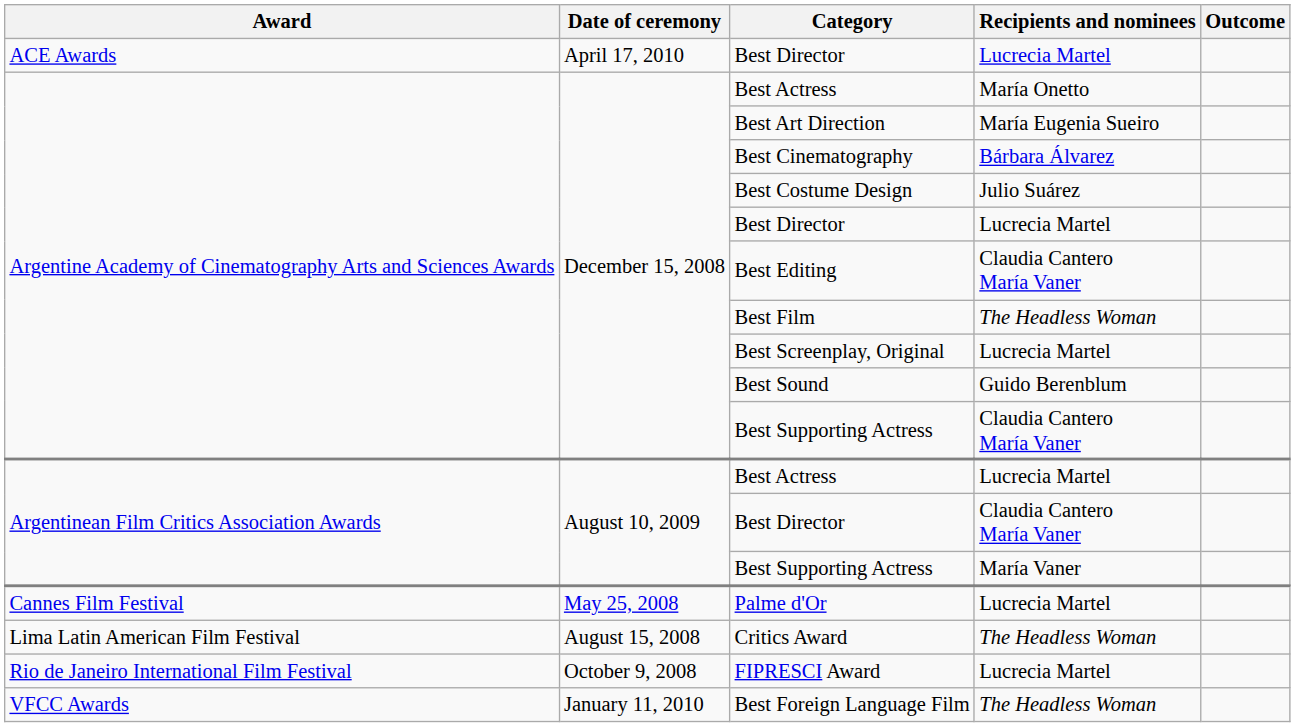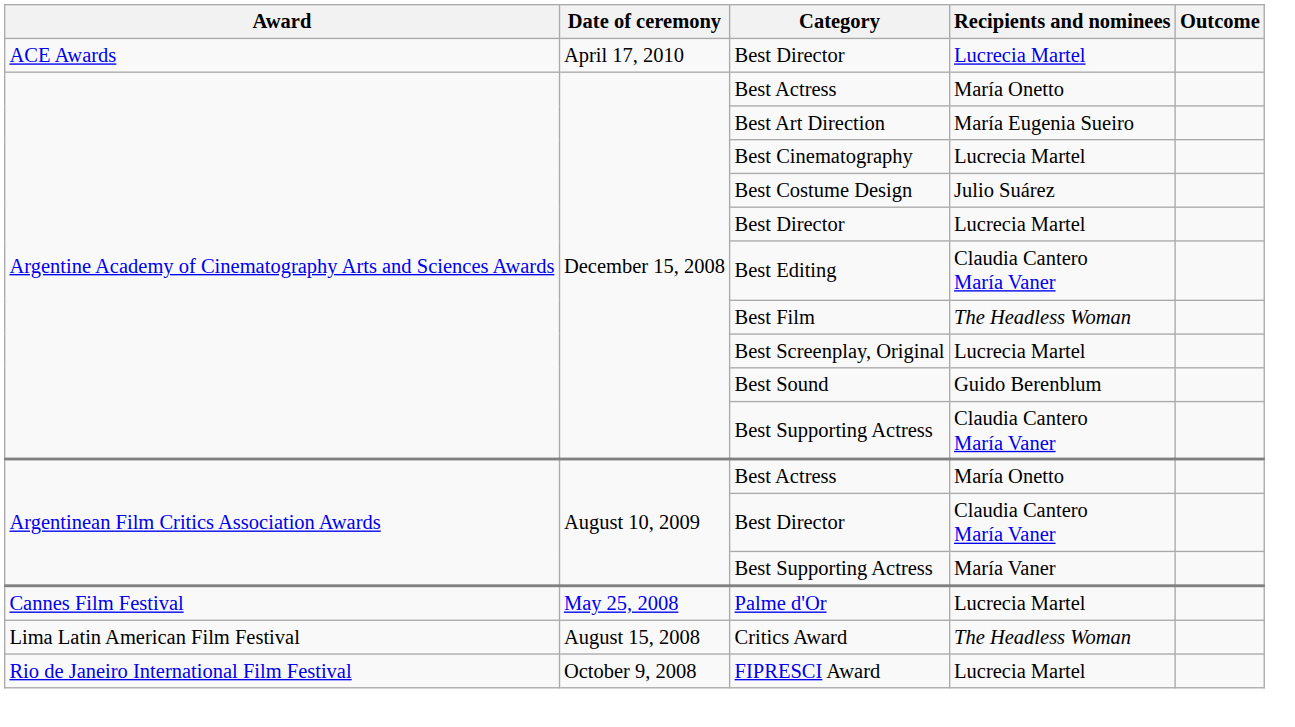 <table class="wikitable" style="font-size: 95%;">
 <tr>
 <th>Award</th>
 <th>Date of ceremony</th>
 <th>Category</th>
 <th>Recipients and nominees</th>
 <th>Outcome</th>
 </tr>
 <tr>
 <td><a href='#'>ACE Awards</a></td>
 <td>April 17, 2010</td>
 <td>Best Director</td>
 <td><a href='#'>Lucrecia Martel</a></td>
 <td></td>
 </tr>
 <tr>
 <td rowspan="10"><a href='#'>Argentine Academy of Cinematography Arts and Sciences Awards</a></td>
 <td rowspan="10">December 15, 2008</td>
 <td>Best Actress</td>
 <td>María Onetto</td>
 <td></td>
 </tr>
 <tr>
 <td>Best Art Direction</td>
 <td>María Eugenia Sueiro</td>
 <td></td>
 </tr>
 <tr>
 <td>Best Cinematography</td>
-<td><a href='#'>Bárbara Álvarez</a></td>
+<td>Lucrecia Martel</td>
 <td></td>
 </tr>
 <tr>
 <td>Best Costume Design</td>
 <td>Julio Suárez</td>
 <td></td>
 </tr>
 <tr>
 <td>Best Director</td>
 <td>Lucrecia Martel</td>
 <td></td>
 </tr>
 <tr>
 <td>Best Editing</td>
 <td>Claudia Cantero<br><a href='#'>María Vaner</a></td>
 <td></td>
 </tr>
 <tr>
 <td>Best Film</td>
 <td><em>The Headless Woman</em></td>
 <td></td>
 </tr>
 <tr>
 <td>Best Screenplay, Original</td>
 <td>Lucrecia Martel</td>
 <td></td>
 </tr>
 <tr>
 <td>Best Sound</td>
 <td>Guido Berenblum</td>
 <td></td>
 </tr>
 <tr>
 <td>Best Supporting Actress</td>
 <td>Claudia Cantero<br><a href='#'>María Vaner</a></td>
 <td></td>
 </tr>
 <tr>
 </tr>
 <tr style="border-top:2px solid gray;">
 <td rowspan="3"><a href='#'>Argentinean Film Critics Association Awards</a></td>
 <td rowspan="3">August 10, 2009</td>
 <td>Best Actress</td>
-<td>Lucrecia Martel</td>
+<td>María Onetto</td>
 <td></td>
 </tr>
 <tr>
 <td>Best Director</td>
 <td>Claudia Cantero<br><a href='#'>María Vaner</a></td>
 <td></td>
 </tr>
 <tr>
 <td>Best Supporting Actress</td>
 <td>María Vaner</td>
 <td></td>
 </tr>
 <tr>
 </tr>
 <tr style="border-top:2px solid gray;">
 <td><a href='#'>Cannes Film Festival</a></td>
 <td><a href='#'>May 25, 2008</a></td>
 <td><a href='#'>Palme d'Or</a></td>
 <td>Lucrecia Martel</td>
 <td></td>
 </tr>
 <tr>
 <td>Lima Latin American Film Festival</td>
 <td>August 15, 2008</td>
 <td>Critics Award</td>
 <td><em>The Headless Woman</em></td>
 <td></td>
 </tr>
 <tr>
 <td><a href='#'>Rio de Janeiro International Film Festival</a></td>
 <td>October 9, 2008</td>
 <td><a href='#'>FIPRESCI</a> Award</td>
 <td>Lucrecia Martel</td>
 <td></td>
 </tr>
-<tr>
-<td><a href='#'>VFCC Awards</a></td>
-<td>January 11, 2010</td>
-<td>Best Foreign Language Film</td>
-<td><em>The Headless Woman</em></td>
-<td></td>
-</tr>
 </table>
